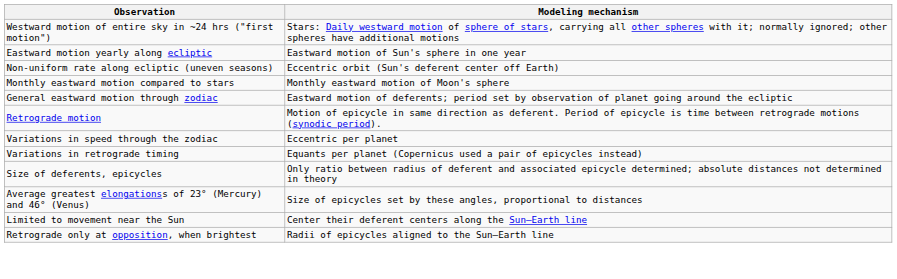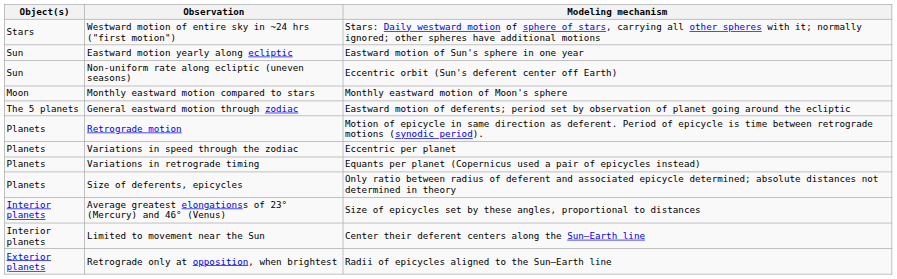 <table class="wikitable">
 <tr>
+<th>Object(s)</th>
 <th>Observation</th>
 <th>Modeling mechanism</th>
 </tr>
 <tr>
+<td>Stars</td>
 <td>Westward motion of entire sky in ~24 hrs ("first motion")</td>
 <td>Stars: <a href='#'>Daily westward motion</a> of <a href='#'>sphere of stars</a>, carrying all <a href='#'>other spheres</a> with it; normally ignored; other spheres have additional motions</td>
 </tr>
 <tr>
+<td>Sun</td>
 <td>Eastward motion yearly along <a href='#'>ecliptic</a></td>
 <td>Eastward motion of Sun's sphere in one year</td>
 </tr>
 <tr>
+<td>Sun</td>
 <td>Non-uniform rate along ecliptic (uneven seasons)</td>
 <td>Eccentric orbit (Sun's deferent center off Earth)</td>
 </tr>
 <tr>
+<td>Moon</td>
 <td>Monthly eastward motion compared to stars</td>
 <td>Monthly eastward motion of Moon's sphere</td>
 </tr>
 <tr>
+<td>The 5 planets</td>
 <td>General eastward motion through <a href='#'>zodiac</a></td>
 <td>Eastward motion of deferents; period set by observation of planet going around the ecliptic</td>
 </tr>
 <tr>
+<td>Planets</td>
 <td><a href='#'>Retrograde motion</a></td>
 <td>Motion of epicycle in same direction as deferent. Period of epicycle is time between retrograde motions (<a href='#'>synodic period</a>).</td>
 </tr>
 <tr>
+<td>Planets</td>
 <td>Variations in speed through the zodiac</td>
 <td>Eccentric per planet</td>
 </tr>
 <tr>
+<td>Planets</td>
 <td>Variations in retrograde timing</td>
 <td>Equants per planet (Copernicus used a pair of epicycles instead)</td>
 </tr>
 <tr>
+<td>Planets</td>
 <td>Size of deferents, epicycles</td>
 <td>Only ratio between radius of deferent and associated epicycle determined; absolute distances not determined in theory</td>
 </tr>
 <tr>
+<td><a href='#'>Interior planets</a></td>
 <td>Average greatest <a href='#'>elongations</a>s of 23° (Mercury) and 46° (Venus)</td>
 <td>Size of epicycles set by these angles, proportional to distances</td>
 </tr>
 <tr>
+<td>Interior planets</td>
 <td>Limited to movement near the Sun</td>
 <td>Center their deferent centers along the <a href='#'>Sun–Earth line</a></td>
 </tr>
 <tr>
+<td><a href='#'>Exterior planets</a></td>
 <td>Retrograde only at <a href='#'>opposition</a>, when brightest</td>
 <td>Radii of epicycles aligned to the Sun–Earth line</td>
 </tr>
 </table>
